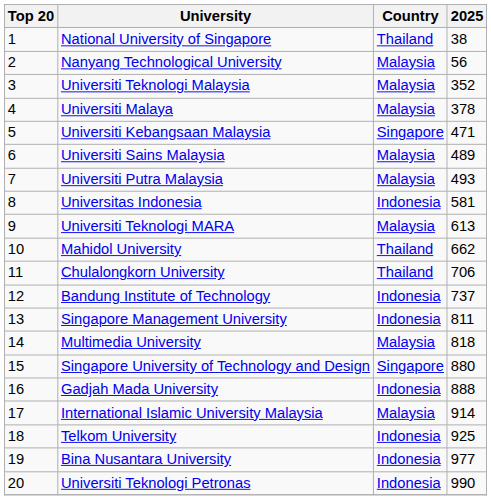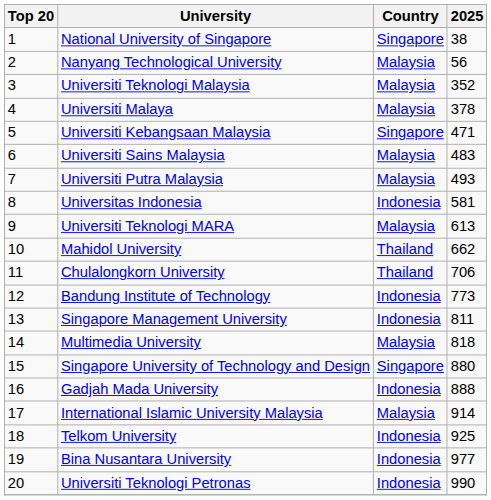 <table class="wikitable sortable">
 <tr>
 <th>Top 20</th>
 <th>University</th>
 <th>Country</th>
 <th>2025</th>
 </tr>
 <tr>
 <td>1</td>
 <td> <a href='#'>National University of Singapore</a></td>
-<td><a href='#'>Thailand</a></td>
+<td><a href='#'>Singapore</a></td>
 <td>38</td>
 </tr>
 <tr>
 <td>2</td>
 <td> <a href='#'>Nanyang Technological University</a></td>
 <td><a href='#'>Malaysia</a></td>
 <td>56</td>
 </tr>
 <tr>
 <td>3</td>
 <td> <a href='#'>Universiti Teknologi Malaysia</a></td>
 <td><a href='#'>Malaysia</a></td>
 <td>352</td>
 </tr>
 <tr>
 <td>4</td>
 <td> <a href='#'>Universiti Malaya</a></td>
 <td><a href='#'>Malaysia</a></td>
 <td>378</td>
 </tr>
 <tr>
 <td>5</td>
 <td> <a href='#'>Universiti Kebangsaan Malaysia</a></td>
 <td><a href='#'>Singapore</a></td>
 <td>471</td>
 </tr>
 <tr>
 <td>6</td>
 <td> <a href='#'>Universiti Sains Malaysia</a></td>
 <td><a href='#'>Malaysia</a></td>
-<td>489</td>
+<td>483</td>
 </tr>
 <tr>
 <td>7</td>
 <td> <a href='#'>Universiti Putra Malaysia</a></td>
 <td><a href='#'>Malaysia</a></td>
 <td>493</td>
 </tr>
 <tr>
 <td>8</td>
 <td> <a href='#'>Universitas Indonesia</a></td>
 <td><a href='#'>Indonesia</a></td>
 <td>581</td>
 </tr>
 <tr>
 <td>9</td>
 <td> <a href='#'>Universiti Teknologi MARA</a></td>
 <td><a href='#'>Malaysia</a></td>
 <td>613</td>
 </tr>
 <tr>
 <td>10</td>
 <td> <a href='#'>Mahidol University</a></td>
 <td><a href='#'>Thailand</a></td>
 <td>662</td>
 </tr>
 <tr>
 <td>11</td>
 <td> <a href='#'>Chulalongkorn University</a></td>
 <td><a href='#'>Thailand</a></td>
 <td>706</td>
 </tr>
 <tr>
 <td>12</td>
 <td> <a href='#'>Bandung Institute of Technology</a></td>
 <td><a href='#'>Indonesia</a></td>
-<td>737</td>
+<td>773</td>
 </tr>
 <tr>
 <td>13</td>
 <td> <a href='#'>Singapore Management University</a></td>
 <td><a href='#'>Indonesia</a></td>
 <td>811</td>
 </tr>
 <tr>
 <td>14</td>
 <td> <a href='#'>Multimedia University</a></td>
 <td><a href='#'>Malaysia</a></td>
 <td>818</td>
 </tr>
 <tr>
 <td>15</td>
 <td> <a href='#'>Singapore University of Technology and Design</a></td>
 <td><a href='#'>Singapore</a></td>
 <td>880</td>
 </tr>
 <tr>
 <td>16</td>
 <td> <a href='#'>Gadjah Mada University</a></td>
 <td><a href='#'>Indonesia</a></td>
 <td>888</td>
 </tr>
 <tr>
 <td>17</td>
 <td> <a href='#'>International Islamic University Malaysia</a></td>
 <td><a href='#'>Malaysia</a></td>
 <td>914</td>
 </tr>
 <tr>
 <td>18</td>
 <td> <a href='#'>Telkom University</a></td>
 <td><a href='#'>Indonesia</a></td>
 <td>925</td>
 </tr>
 <tr>
 <td>19</td>
 <td> <a href='#'>Bina Nusantara University</a></td>
 <td><a href='#'>Indonesia</a></td>
 <td>977</td>
 </tr>
 <tr>
 <td>20</td>
 <td> <a href='#'>Universiti Teknologi Petronas</a></td>
 <td><a href='#'>Indonesia</a></td>
 <td>990</td>
 </tr>
 <tr>
 </tr>
 </table>
